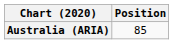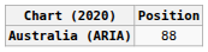 <table class="wikitable plainrowheaders" style="text-align:center">
 <tr>
 <th scope="col">Chart (2020)</th>
 <th scope="col">Position</th>
 </tr>
 <tr>
 <th scope="row">Australia (ARIA)</th>
-<td>85</td>
+<td>88</td>
 </tr>
 </table>
